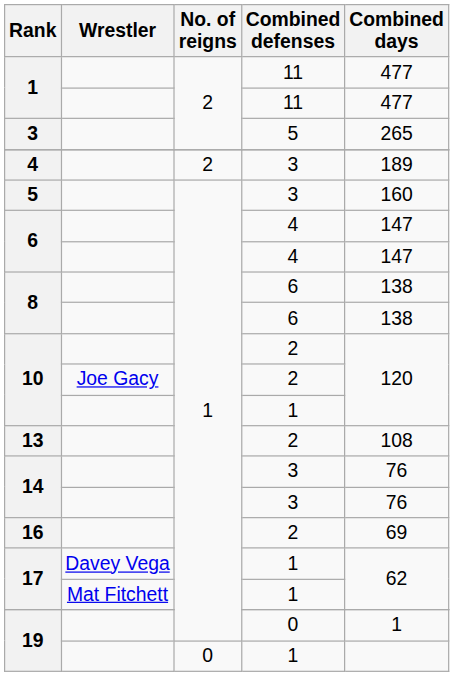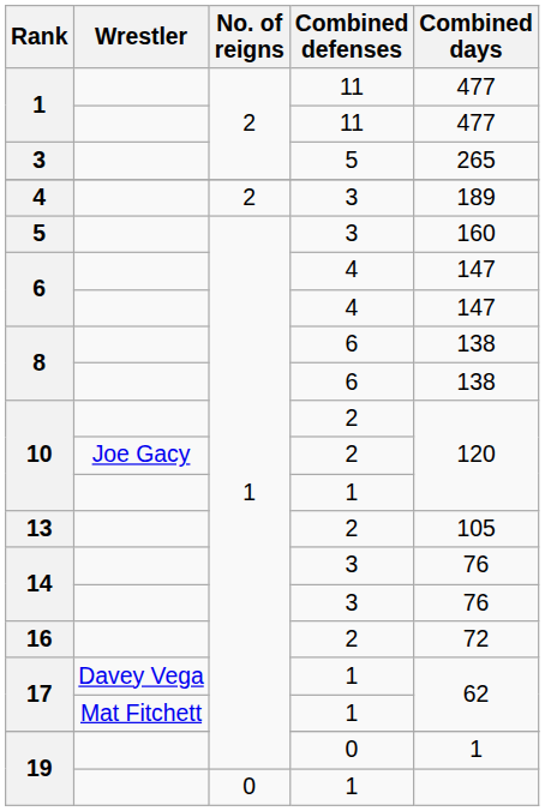 <table class="wikitable sortable" style="text-align:center">
 <tr>
 <th>Rank</th>
 <th>Wrestler</th>
 <th>No. of<br>reigns</th>
 <th>Combined<br>defenses</th>
 <th>Combined<br>days</th>
 </tr>
 <tr>
 <th rowspan=2>1</th>
 <td></td>
 <td rowspan=3>2</td>
 <td>11</td>
 <td>477</td>
 </tr>
 <tr>
 <td></td>
 <td>11</td>
 <td>477</td>
 </tr>
 <tr>
 <th>3</th>
 <td></td>
 <td>5</td>
 <td>265</td>
 </tr>
 <tr>
 </tr>
 <tr>
 <th>4</th>
 <td></td>
 <td>2</td>
 <td>3</td>
 <td>189</td>
 </tr>
 <tr>
 <th>5</th>
 <td></td>
 <td rowspan=16>1</td>
 <td>3</td>
 <td>160</td>
 </tr>
 <tr>
 <th rowspan="2">6</th>
 <td></td>
 <td>4</td>
 <td>147</td>
 </tr>
 <tr>
 <td></td>
 <td>4</td>
 <td>147</td>
 </tr>
 <tr>
 <th rowspan="2">8</th>
 <td></td>
 <td>6</td>
 <td>138</td>
 </tr>
 <tr>
 <td></td>
 <td>6</td>
 <td>138</td>
 </tr>
 <tr>
 <th rowspan=3>10</th>
 <td></td>
 <td>2</td>
 <td rowspan=3>120</td>
 </tr>
 <tr>
 <td><a href='#'>Joe Gacy</a></td>
 <td>2</td>
 </tr>
 <tr>
 <td></td>
 <td>1</td>
 </tr>
 <tr>
 <th>13</th>
 <td></td>
 <td>2</td>
-<td>108</td>
+<td>105</td>
 </tr>
 <tr>
 <th rowspan="2">14</th>
 <td></td>
 <td>3</td>
 <td>76</td>
 </tr>
 <tr>
 <td></td>
 <td>3</td>
 <td>76</td>
 </tr>
 <tr>
 <th>16</th>
 <td></td>
 <td>2</td>
-<td>69</td>
+<td>72</td>
 </tr>
 <tr>
 <th rowspan=2>17</th>
 <td><a href='#'>Davey Vega</a></td>
 <td>1</td>
 <td rowspan=2>62</td>
 </tr>
 <tr>
 <td><a href='#'>Mat Fitchett</a></td>
 <td>1</td>
 </tr>
 <tr>
 </tr>
 <tr>
 <th rowspan="2">19</th>
 <td></td>
 <td>0</td>
 <td>1</td>
 </tr>
 <tr>
 <td></td>
 <td>0</td>
 <td>1</td>
 </tr>
 </table>
